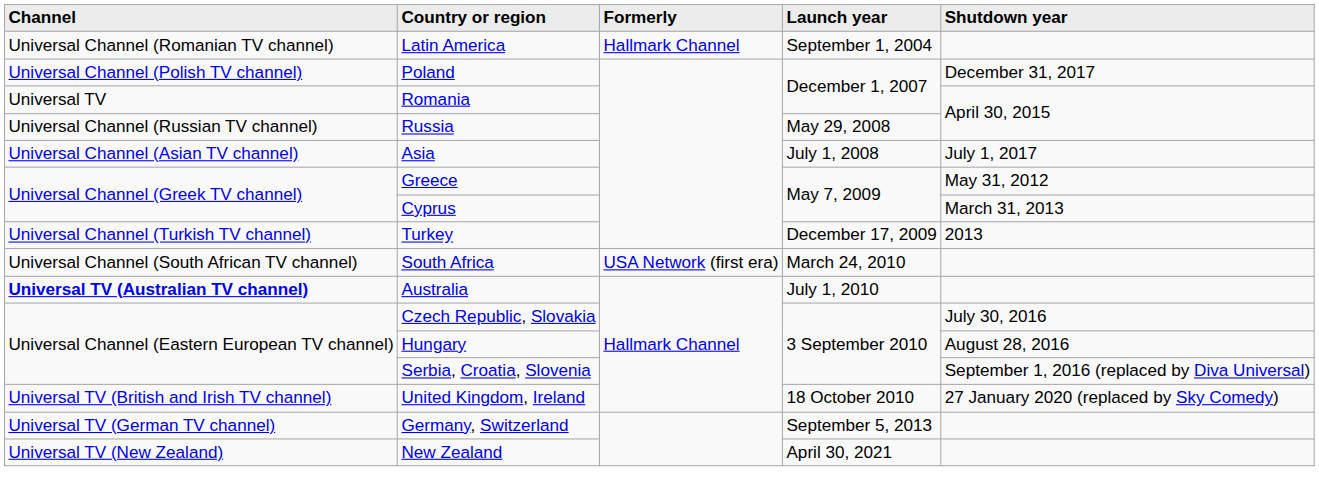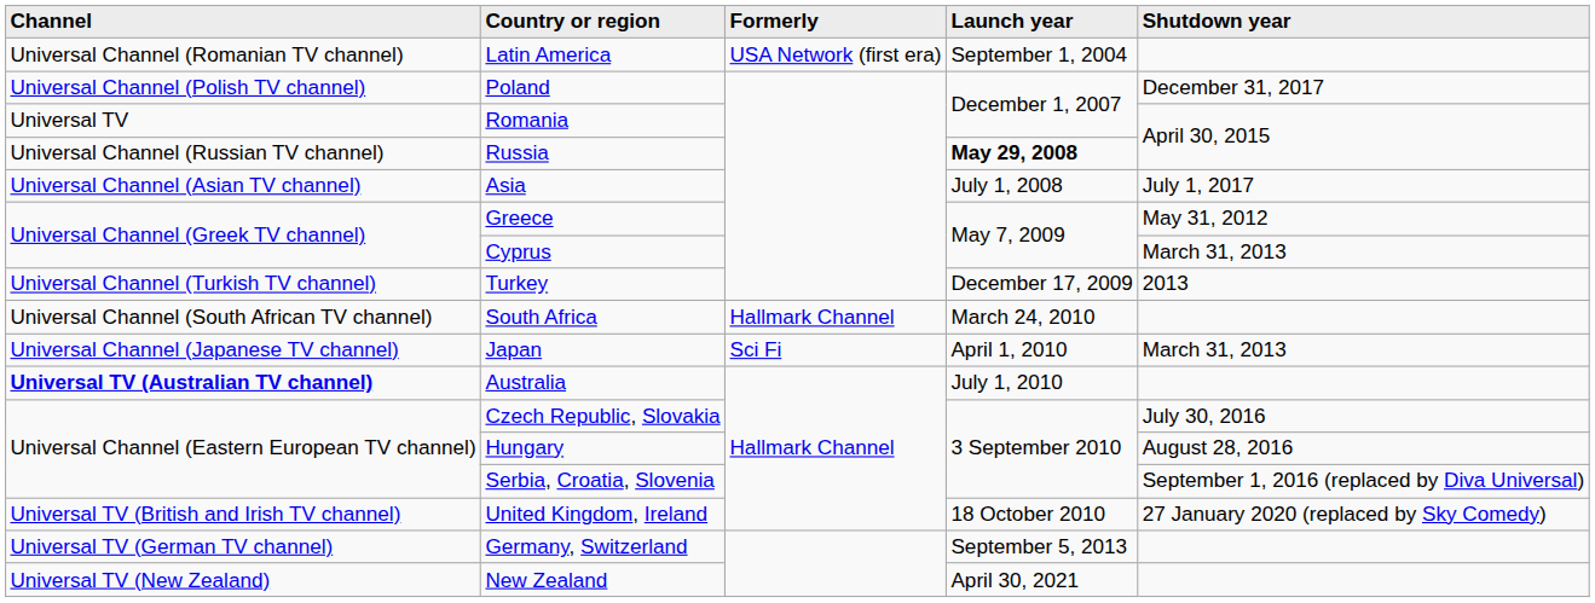 <table class="sortable wikitable">
 <tr bgcolor="#ececec">
 <td><strong>Channel</strong></td>
 <td><strong>Country or region</strong></td>
 <td><strong>Formerly</strong></td>
 <td><strong>Launch year</strong></td>
 <td><strong>Shutdown year</strong></td>
 </tr>
 <tr>
 <td>Universal Channel (Romanian TV channel)</td>
 <td><a href='#'>Latin America</a></td>
-<td><a href='#'>Hallmark Channel</a></td>
+<td><a href='#'>USA Network</a> (first era)</td>
 <td>September 1, 2004</td>
 <td></td>
 </tr>
 <tr>
 <td><a href='#'>Universal Channel (Polish TV channel)</a></td>
 <td><a href='#'>Poland</a></td>
 <td rowspan="7"></td>
 <td rowspan="2">December 1, 2007</td>
 <td>December 31, 2017</td>
 </tr>
 <tr>
 <td>Universal TV</td>
 <td><a href='#'>Romania</a></td>
 <td rowspan="2">April 30, 2015</td>
 </tr>
 <tr>
 <td>Universal Channel (Russian TV channel)</td>
 <td><a href='#'>Russia</a></td>
-<td>May 29, 2008</td>
+<td><strong>May 29, 2008</strong></td>
 </tr>
 <tr>
 <td><a href='#'>Universal Channel (Asian TV channel)</a></td>
 <td><a href='#'>Asia</a></td>
 <td>July 1, 2008</td>
 <td>July 1, 2017</td>
 </tr>
 <tr>
 <td rowspan="2"><a href='#'>Universal Channel (Greek TV channel)</a></td>
 <td><a href='#'>Greece</a></td>
 <td rowspan="2">May 7, 2009</td>
 <td>May 31, 2012</td>
 </tr>
 <tr>
 <td><a href='#'>Cyprus</a></td>
 <td>March 31, 2013</td>
 </tr>
 <tr>
 <td><a href='#'>Universal Channel (Turkish TV channel)</a></td>
 <td><a href='#'>Turkey</a></td>
 <td>December 17, 2009</td>
 <td>2013</td>
 </tr>
 <tr>
 <td>Universal Channel (South African TV channel)</td>
 <td><a href='#'>South Africa</a></td>
-<td><a href='#'>USA Network</a> (first era)</td>
+<td><a href='#'>Hallmark Channel</a></td>
 <td>March 24, 2010</td>
 <td></td>
+</tr>
+<tr>
+<td><a href='#'>Universal Channel (Japanese TV channel)</a></td>
+<td><a href='#'>Japan</a></td>
+<td><a href='#'>Sci Fi</a></td>
+<td>April 1, 2010</td>
+<td>March 31, 2013</td>
 </tr>
 <tr>
 <td><strong><a href='#'>Universal TV (Australian TV channel)</a></strong></td>
 <td><a href='#'>Australia</a></td>
 <td rowspan="5"><a href='#'>Hallmark Channel</a></td>
 <td>July 1, 2010</td>
 <td></td>
 </tr>
 <tr>
 <td rowspan="3">Universal Channel (Eastern European TV channel)</td>
 <td><a href='#'>Czech Republic</a>, <a href='#'>Slovakia</a></td>
 <td rowspan="3">3 September 2010</td>
 <td>July 30, 2016</td>
 </tr>
 <tr>
 <td><a href='#'>Hungary</a></td>
 <td>August 28, 2016</td>
 </tr>
 <tr>
 <td><a href='#'>Serbia</a>, <a href='#'>Croatia</a>, <a href='#'>Slovenia</a></td>
 <td>September 1, 2016 (replaced by <a href='#'>Diva Universal</a>)</td>
 </tr>
 <tr>
 <td><a href='#'>Universal TV (British and Irish TV channel)</a></td>
 <td><a href='#'>United Kingdom</a>, <a href='#'>Ireland</a></td>
 <td>18 October 2010</td>
 <td>27 January 2020 (replaced by <a href='#'>Sky Comedy</a>)</td>
 </tr>
 <tr>
 <td><a href='#'>Universal TV (German TV channel)</a></td>
 <td><a href='#'>Germany</a>, <a href='#'>Switzerland</a></td>
 <td rowspan="2"></td>
 <td>September 5, 2013</td>
 <td></td>
 </tr>
 <tr>
 <td><a href='#'>Universal TV (New Zealand)</a></td>
 <td><a href='#'>New Zealand</a></td>
 <td>April 30, 2021</td>
 <td></td>
 </tr>
 </table>
